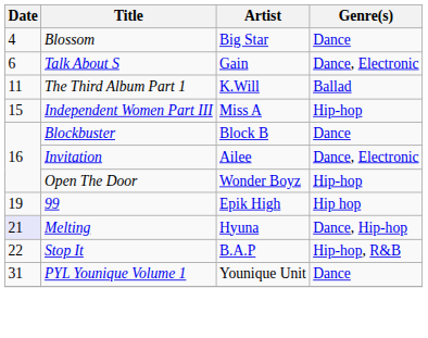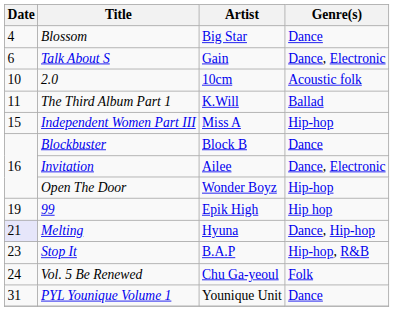 <table class="wikitable" style="text-align: left;">
 <tr>
 <th>Date</th>
 <th>Title</th>
 <th>Artist</th>
 <th>Genre(s)</th>
 </tr>
 <tr>
 <td rowspan="1">4</td>
 <td><em>Blossom</em></td>
 <td><a href='#'>Big Star</a></td>
 <td><a href='#'>Dance</a></td>
 </tr>
 <tr>
 <td rowspan="1">6</td>
 <td><em><a href='#'>Talk About S</a></em></td>
 <td><a href='#'>Gain</a></td>
 <td><a href='#'>Dance</a>, <a href='#'>Electronic</a></td>
+</tr>
+<tr>
+<td rowspan="1">10</td>
+<td><em>2.0</em></td>
+<td><a href='#'>10cm</a></td>
+<td><a href='#'>Acoustic folk</a></td>
 </tr>
 <tr>
 <td rowspan="1">11</td>
 <td><em>The Third Album Part 1</em></td>
 <td><a href='#'>K.Will</a></td>
 <td><a href='#'>Ballad</a></td>
 </tr>
 <tr>
 <td rowspan="1">15</td>
 <td><em><a href='#'>Independent Women Part III</a></em></td>
 <td><a href='#'>Miss A</a></td>
 <td><a href='#'>Hip-hop</a></td>
 </tr>
 <tr>
 <td rowspan="3">16</td>
 <td><a href='#'><em>Blockbuster</em></a></td>
 <td><a href='#'>Block B</a></td>
 <td><a href='#'>Dance</a></td>
 </tr>
 <tr>
 <td><a href='#'><em>Invitation</em></a></td>
 <td><a href='#'>Ailee</a></td>
 <td><a href='#'>Dance</a>, <a href='#'>Electronic</a></td>
 </tr>
 <tr>
 <td><em>Open The Door</em></td>
 <td><a href='#'>Wonder Boyz</a></td>
 <td><a href='#'>Hip-hop</a></td>
 </tr>
 <tr>
 <td rowspan="1">19</td>
 <td><a href='#'><em>99</em></a></td>
 <td><a href='#'>Epik High</a></td>
 <td><a href='#'>Hip hop</a></td>
 </tr>
 <tr>
 <td rowspan="1" style="background: lavender;">21</td>
 <td><a href='#'><em>Melting</em></a></td>
 <td><a href='#'>Hyuna</a></td>
 <td><a href='#'>Dance</a>, <a href='#'>Hip-hop</a></td>
 </tr>
 <tr>
-<td rowspan="1">22</td>
+<td rowspan="1">23</td>
 <td><em><a href='#'>Stop It</a></em></td>
 <td><a href='#'>B.A.P</a></td>
 <td><a href='#'>Hip-hop</a>, <a href='#'>R&B</a></td>
+</tr>
+<tr>
+<td>24</td>
+<td><em>Vol. 5 Be Renewed</em></td>
+<td><a href='#'>Chu Ga-yeoul</a></td>
+<td><a href='#'>Folk</a></td>
 </tr>
 <tr>
 <td rowspan="1">31</td>
 <td><em><a href='#'>PYL Younique Volume 1</a></em></td>
 <td>Younique Unit</td>
 <td><a href='#'>Dance</a></td>
 </tr>
 <tr>
 </tr>
 </table>
